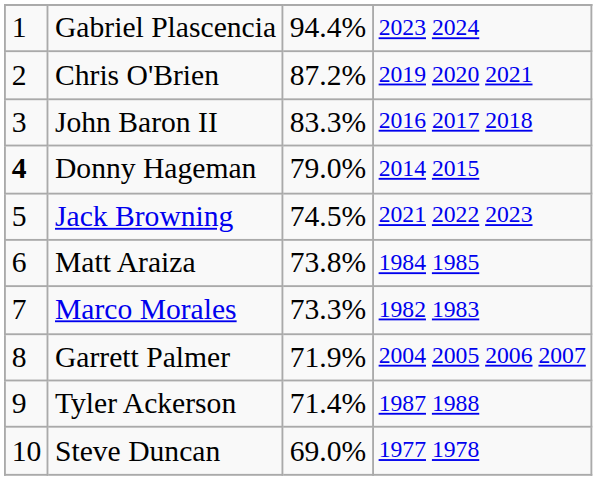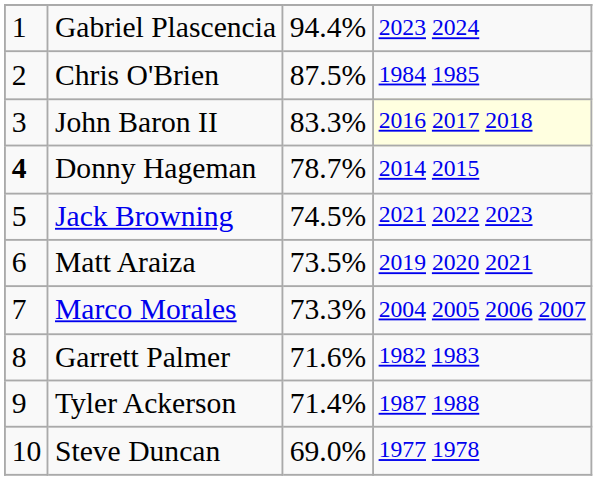 <table class="wikitable">
 <tr>
 </tr>
 <tr>
 <td>1</td>
 <td>Gabriel Plascencia</td>
 <td><abbr>94.4%</abbr></td>
 <td style="font-size:80%;"><a href='#'>2023</a> <a href='#'>2024</a></td>
 </tr>
 <tr>
 <td>2</td>
 <td>Chris O'Brien</td>
-<td><abbr>87.2%</abbr></td>
-<td style="font-size:80%;"><a href='#'>2019</a> <a href='#'>2020</a> <a href='#'>2021</a></td>
+<td><abbr>87.5%</abbr></td>
+<td style="font-size:80%;"><a href='#'>1984</a> <a href='#'>1985</a></td>
 </tr>
 <tr>
 <td>3</td>
 <td>John Baron II</td>
 <td><abbr>83.3%</abbr></td>
-<td style="font-size:80%;"><a href='#'>2016</a> <a href='#'>2017</a> <a href='#'>2018</a></td>
+<td style="background: lightyellow; font-size:80%;"><a href='#'>2016</a> <a href='#'>2017</a> <a href='#'>2018</a></td>
 </tr>
 <tr>
 <td><strong>4</strong></td>
 <td>Donny Hageman</td>
-<td><abbr>79.0%</abbr></td>
+<td><abbr>78.7%</abbr></td>
 <td style="font-size:80%;"><a href='#'>2014</a> <a href='#'>2015</a></td>
 </tr>
 <tr>
 <td>5</td>
 <td><a href='#'>Jack Browning</a></td>
 <td><abbr>74.5%</abbr></td>
 <td style="font-size:80%;"><a href='#'>2021</a> <a href='#'>2022</a> <a href='#'>2023</a></td>
 </tr>
 <tr>
 <td>6</td>
 <td>Matt Araiza</td>
-<td><abbr>73.8%</abbr></td>
-<td style="font-size:80%;"><a href='#'>1984</a> <a href='#'>1985</a></td>
+<td><abbr>73.5%</abbr></td>
+<td style="font-size:80%;"><a href='#'>2019</a> <a href='#'>2020</a> <a href='#'>2021</a></td>
 </tr>
 <tr>
 <td>7</td>
 <td><a href='#'>Marco Morales</a></td>
 <td><abbr>73.3%</abbr></td>
-<td style="font-size:80%;"><a href='#'>1982</a> <a href='#'>1983</a></td>
+<td style="font-size:80%;"><a href='#'>2004</a> <a href='#'>2005</a> <a href='#'>2006</a> <a href='#'>2007</a></td>
 </tr>
 <tr>
 <td>8</td>
 <td>Garrett Palmer</td>
-<td><abbr>71.9%</abbr></td>
-<td style="font-size:80%;"><a href='#'>2004</a> <a href='#'>2005</a> <a href='#'>2006</a> <a href='#'>2007</a></td>
+<td><abbr>71.6%</abbr></td>
+<td style="font-size:80%;"><a href='#'>1982</a> <a href='#'>1983</a></td>
 </tr>
 <tr>
 <td>9</td>
 <td>Tyler Ackerson</td>
 <td><abbr>71.4%</abbr></td>
 <td style="font-size:80%;"><a href='#'>1987</a> <a href='#'>1988</a></td>
 </tr>
 <tr>
 <td>10</td>
 <td>Steve Duncan</td>
 <td><abbr>69.0%</abbr></td>
 <td style="font-size:80%;"><a href='#'>1977</a> <a href='#'>1978</a><br></td>
 </tr>
 </table>
